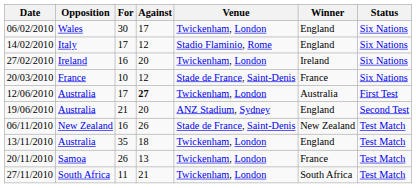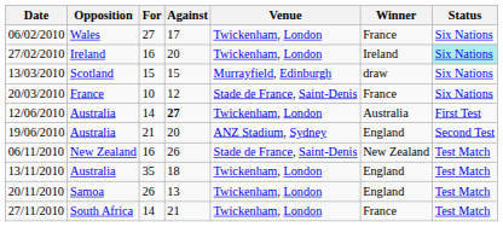 <table class="wikitable sortable">
 <tr>
 <th>Date</th>
 <th>Opposition</th>
 <th>For</th>
 <th>Against</th>
 <th>Venue</th>
 <th>Winner</th>
 <th>Status</th>
 </tr>
 <tr>
 <td>06/02/2010</td>
 <td><a href='#'>Wales</a></td>
-<td>30</td>
+<td>27</td>
 <td>17</td>
 <td><a href='#'>Twickenham</a>, <a href='#'>London</a></td>
-<td>England</td>
-<td><a href='#'>Six Nations</a></td>
-</tr>
-<tr>
-<td>14/02/2010</td>
-<td><a href='#'>Italy</a></td>
-<td>17</td>
-<td>12</td>
-<td><a href='#'>Stadio Flaminio</a>, <a href='#'>Rome</a></td>
-<td>England</td>
+<td>France</td>
 <td><a href='#'>Six Nations</a></td>
 </tr>
 <tr>
 <td>27/02/2010</td>
 <td><a href='#'>Ireland</a></td>
 <td>16</td>
 <td>20</td>
 <td><a href='#'>Twickenham</a>, <a href='#'>London</a></td>
 <td>Ireland</td>
+<td style="background: paleturquoise;"><a href='#'>Six Nations</a></td>
+</tr>
+<tr>
+<td>13/03/2010</td>
+<td><a href='#'>Scotland</a></td>
+<td>15</td>
+<td>15</td>
+<td><a href='#'>Murrayfield</a>, <a href='#'>Edinburgh</a></td>
+<td>draw</td>
 <td><a href='#'>Six Nations</a></td>
 </tr>
 <tr>
 <td>20/03/2010</td>
 <td><a href='#'>France</a></td>
 <td>10</td>
 <td>12</td>
 <td><a href='#'>Stade de France</a>, <a href='#'>Saint-Denis</a></td>
 <td>France</td>
 <td><a href='#'>Six Nations</a></td>
 </tr>
 <tr>
 <td>12/06/2010</td>
 <td><a href='#'>Australia</a></td>
-<td>17</td>
+<td>14</td>
 <td><strong>27</strong></td>
 <td><a href='#'>Twickenham</a>, <a href='#'>London</a></td>
 <td>Australia</td>
 <td><a href='#'>First Test</a></td>
 </tr>
 <tr>
 <td>19/06/2010</td>
 <td><a href='#'>Australia</a></td>
 <td>21</td>
 <td>20</td>
 <td><a href='#'>ANZ Stadium</a>, <a href='#'>Sydney</a></td>
 <td>England</td>
 <td><a href='#'>Second Test</a></td>
 </tr>
 <tr>
 <td>06/11/2010</td>
 <td><a href='#'>New Zealand</a></td>
 <td>16</td>
 <td>26</td>
 <td><a href='#'>Stade de France</a>, <a href='#'>Saint-Denis</a></td>
 <td>New Zealand</td>
 <td><a href='#'>Test Match</a></td>
 </tr>
 <tr>
 <td>13/11/2010</td>
 <td><a href='#'>Australia</a></td>
 <td>35</td>
 <td>18</td>
 <td><a href='#'>Twickenham</a>, <a href='#'>London</a></td>
 <td>England</td>
 <td><a href='#'>Test Match</a></td>
 </tr>
 <tr>
 <td>20/11/2010</td>
 <td><a href='#'>Samoa</a></td>
 <td>26</td>
 <td>13</td>
 <td><a href='#'>Twickenham</a>, <a href='#'>London</a></td>
-<td>France</td>
+<td>England</td>
 <td><a href='#'>Test Match</a></td>
 </tr>
 <tr>
 <td>27/11/2010</td>
 <td><a href='#'>South Africa</a></td>
-<td>11</td>
+<td>14</td>
 <td>21</td>
 <td><a href='#'>Twickenham</a>, <a href='#'>London</a></td>
-<td>South Africa</td>
+<td>France</td>
 <td><a href='#'>Test Match</a></td>
 </tr>
 </table>
